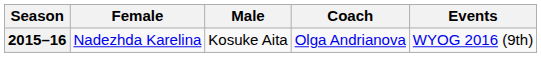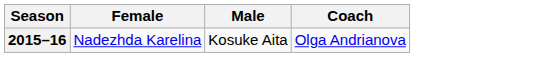 <table class="wikitable">
 <tr>
 <th scope="col">Season</th>
 <th scope="col">Female</th>
 <th scope="col">Male</th>
 <th scope="col">Coach</th>
-<th scope="col">Events</th>
 </tr>
 <tr>
 <th scope="row">2015–16</th>
 <td><a href='#'>Nadezhda Karelina</a></td>
 <td>Kosuke Aita</td>
 <td><a href='#'>Olga Andrianova</a></td>
-<td><a href='#'>WYOG 2016</a> (9th)</td>
 </tr>
 </table>
